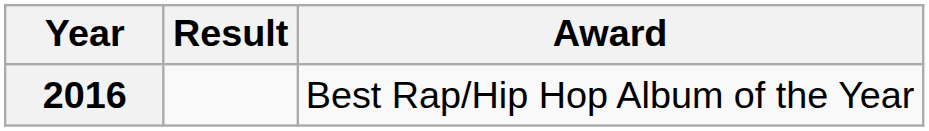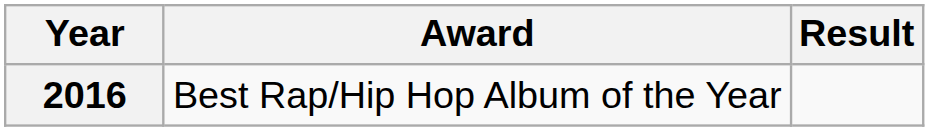 <table class="wikitable">
 <tr>
 <th style="width:60px;">Year</th>
+<th>Award</th>
 <th>Result</th>
-<th>Award</th>
 </tr>
 <tr>
 <th rowspan="1">2016</th>
+<td>Best Rap/Hip Hop Album of the Year</td>
 <td></td>
-<td>Best Rap/Hip Hop Album of the Year</td>
 </tr>
 </table>
